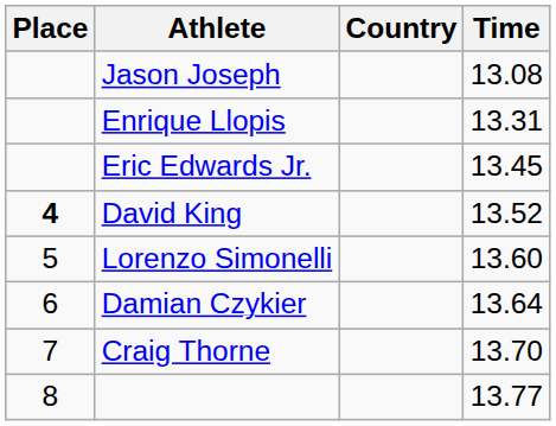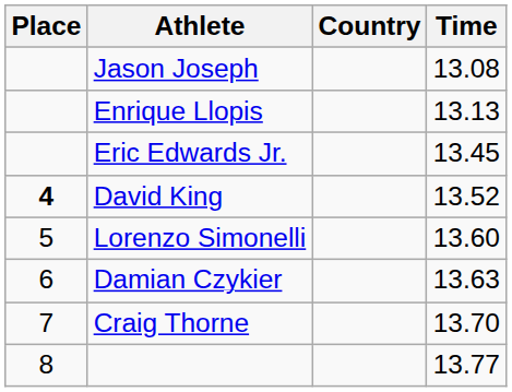 <table class="wikitable">
 <tr>
 <th>Place</th>
 <th>Athlete</th>
 <th>Country</th>
 <th>Time</th>
 </tr>
 <tr>
 <td align=center></td>
 <td><a href='#'>Jason Joseph</a></td>
 <td></td>
 <td>13.08</td>
 </tr>
 <tr>
 <td align=center></td>
 <td><a href='#'>Enrique Llopis</a></td>
 <td></td>
-<td>13.31</td>
+<td>13.13</td>
 </tr>
 <tr>
 <td align=center></td>
 <td><a href='#'>Eric Edwards Jr.</a></td>
 <td></td>
 <td>13.45</td>
 </tr>
 <tr>
 <td align=center><strong>4</strong></td>
 <td><a href='#'>David King</a></td>
 <td></td>
 <td>13.52</td>
 </tr>
 <tr>
 <td align=center>5</td>
 <td><a href='#'>Lorenzo Simonelli</a></td>
 <td></td>
 <td>13.60</td>
 </tr>
 <tr>
 <td align=center>6</td>
 <td><a href='#'>Damian Czykier</a></td>
 <td></td>
-<td>13.64</td>
+<td>13.63</td>
 </tr>
 <tr>
 <td align=center>7</td>
 <td><a href='#'>Craig Thorne</a></td>
 <td></td>
 <td>13.70</td>
 </tr>
 <tr>
 <td align=center>8</td>
 <td></td>
 <td></td>
 <td>13.77</td>
 </tr>
 </table>
